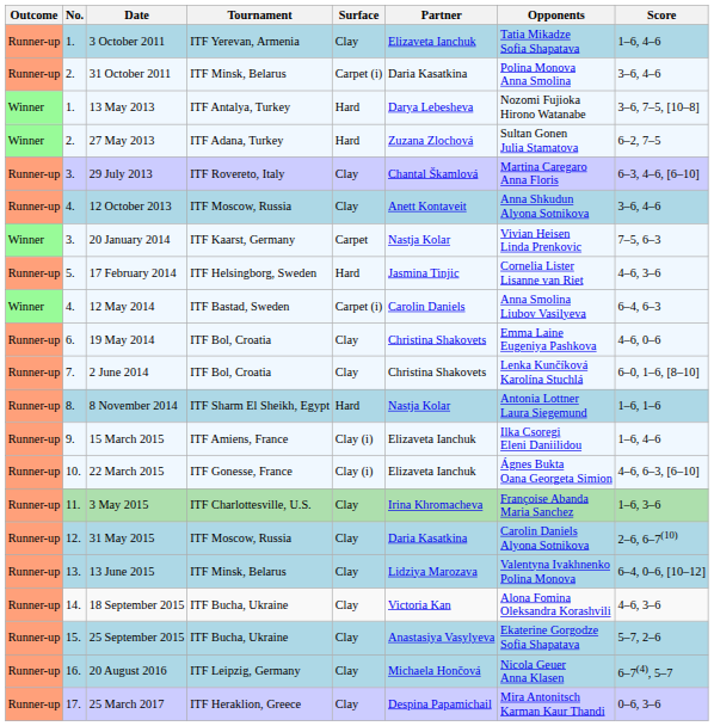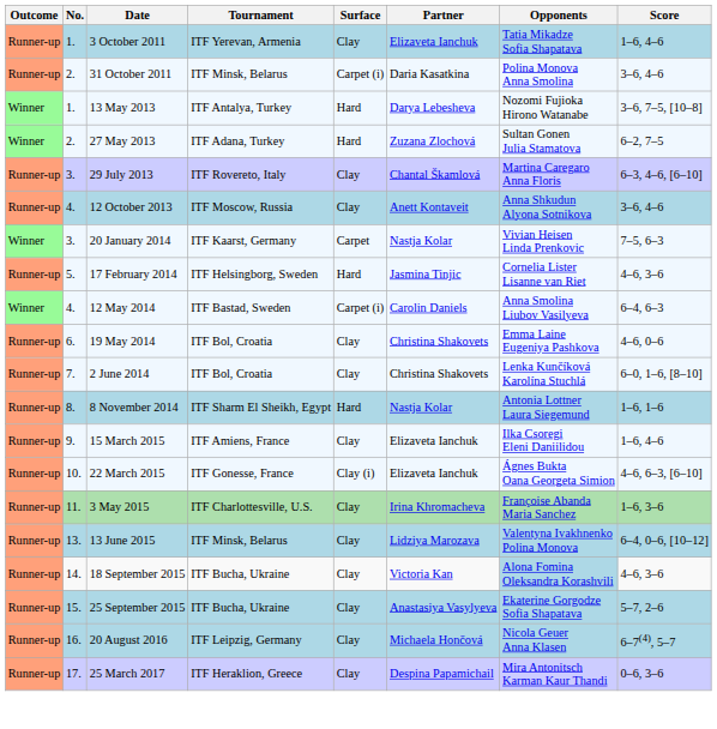 <table class="sortable wikitable">
 <tr>
 <th>Outcome</th>
 <th>No.</th>
 <th>Date</th>
 <th>Tournament</th>
 <th>Surface</th>
 <th>Partner</th>
 <th>Opponents</th>
 <th class="unsortable">Score</th>
 </tr>
 <tr style="background:lightblue;">
 <td style="background:#ffa07a;">Runner-up</td>
 <td>1.</td>
 <td>3 October 2011</td>
 <td>ITF Yerevan, Armenia</td>
 <td>Clay</td>
 <td> <a href='#'>Elizaveta Ianchuk</a></td>
 <td> <a href='#'>Tatia Mikadze</a> <br>  <a href='#'>Sofia Shapatava</a></td>
 <td>1–6, 4–6</td>
 </tr>
 <tr style="background:#f0f8ff;">
 <td style="background:#ffa07a;">Runner-up</td>
 <td>2.</td>
 <td>31 October 2011</td>
 <td>ITF Minsk, Belarus</td>
 <td>Carpet (i)</td>
 <td> Daria Kasatkina</td>
 <td> <a href='#'>Polina Monova</a> <br>  <a href='#'>Anna Smolina</a></td>
 <td>3–6, 4–6</td>
 </tr>
 <tr style="background:#f0f8ff;">
 <td style="background:#98fb98;">Winner</td>
 <td>1.</td>
 <td>13 May 2013</td>
 <td>ITF Antalya, Turkey</td>
 <td>Hard</td>
 <td> <a href='#'>Darya Lebesheva</a></td>
 <td> Nozomi Fujioka <br>  Hirono Watanabe</td>
 <td>3–6, 7–5, [10–8]</td>
 </tr>
 <tr style="background:#f0f8ff;">
 <td style="background:#98fb98;">Winner</td>
 <td>2.</td>
 <td>27 May 2013</td>
 <td>ITF Adana, Turkey</td>
 <td>Hard</td>
 <td> <a href='#'>Zuzana Zlochová</a></td>
 <td> Sultan Gonen <br>  <a href='#'>Julia Stamatova</a></td>
 <td>6–2, 7–5</td>
 </tr>
 <tr style="background:#ccccff;">
 <td style="background:#ffa07a;">Runner-up</td>
 <td>3.</td>
 <td>29 July 2013</td>
 <td>ITF Rovereto, Italy</td>
 <td>Clay</td>
 <td> <a href='#'>Chantal Škamlová</a></td>
 <td> <a href='#'>Martina Caregaro</a> <br>  <a href='#'>Anna Floris</a></td>
 <td>6–3, 4–6, [6–10]</td>
 </tr>
 <tr style="background:lightblue;">
 <td style="background:#ffa07a;">Runner-up</td>
 <td>4.</td>
 <td>12 October 2013</td>
 <td>ITF Moscow, Russia</td>
 <td>Clay</td>
 <td> <a href='#'>Anett Kontaveit</a></td>
 <td> <a href='#'>Anna Shkudun</a> <br>  <a href='#'>Alyona Sotnikova</a></td>
 <td>3–6, 4–6</td>
 </tr>
 <tr style="background:#f0f8ff;">
 <td style="background:#98fb98;">Winner</td>
 <td>3.</td>
 <td>20 January 2014</td>
 <td>ITF Kaarst, Germany</td>
 <td>Carpet</td>
 <td> <a href='#'>Nastja Kolar</a></td>
 <td> <a href='#'>Vivian Heisen</a> <br>  <a href='#'>Linda Prenkovic</a></td>
 <td>7–5, 6–3</td>
 </tr>
 <tr style="background:#f0f8ff;">
 <td style="background:#ffa07a;">Runner-up</td>
 <td>5.</td>
 <td>17 February 2014</td>
 <td>ITF Helsingborg, Sweden</td>
 <td>Hard</td>
 <td> <a href='#'>Jasmina Tinjic</a></td>
 <td> <a href='#'>Cornelia Lister</a> <br>  <a href='#'>Lisanne van Riet</a></td>
 <td>4–6, 3–6</td>
 </tr>
 <tr style="background:#f0f8ff;">
 <td style="background:#98fb98;">Winner</td>
 <td>4.</td>
 <td>12 May 2014</td>
 <td>ITF Bastad, Sweden</td>
 <td>Carpet (i)</td>
 <td> <a href='#'>Carolin Daniels</a></td>
 <td> <a href='#'>Anna Smolina</a> <br>  <a href='#'>Liubov Vasilyeva</a></td>
 <td>6–4, 6–3</td>
 </tr>
 <tr style="background:#f0f8ff;">
 <td style="background:#ffa07a;">Runner-up</td>
 <td>6.</td>
 <td>19 May 2014</td>
 <td>ITF Bol, Croatia</td>
 <td>Clay</td>
 <td> <a href='#'>Christina Shakovets</a></td>
 <td> <a href='#'>Emma Laine</a> <br>  <a href='#'>Eugeniya Pashkova</a></td>
 <td>4–6, 0–6</td>
 </tr>
 <tr style="background:#f0f8ff;">
 <td style="background:#ffa07a;">Runner-up</td>
 <td>7.</td>
 <td>2 June 2014</td>
 <td>ITF Bol, Croatia</td>
 <td>Clay</td>
 <td> Christina Shakovets</td>
 <td> <a href='#'>Lenka Kunčíková</a> <br>  <a href='#'>Karolína Stuchlá</a></td>
 <td>6–0, 1–6, [8–10]</td>
 </tr>
 <tr style="background:lightblue;">
 <td style="background:#ffa07a;">Runner-up</td>
 <td>8.</td>
 <td>8 November 2014</td>
 <td>ITF Sharm El Sheikh, Egypt</td>
 <td>Hard</td>
 <td> <a href='#'>Nastja Kolar</a></td>
 <td> <a href='#'>Antonia Lottner</a> <br>  <a href='#'>Laura Siegemund</a></td>
 <td>1–6, 1–6</td>
 </tr>
 <tr style="background:#f0f8ff;">
 <td style="background:#ffa07a;">Runner-up</td>
 <td>9.</td>
 <td>15 March 2015</td>
 <td>ITF Amiens, France</td>
-<td>Clay (i)</td>
+<td>Clay</td>
 <td> Elizaveta Ianchuk</td>
 <td> <a href='#'>Ilka Csoregi</a> <br>  <a href='#'>Eleni Daniilidou</a></td>
 <td>1–6, 4–6</td>
 </tr>
 <tr style="background:#f0f8ff;">
 <td style="background:#ffa07a;">Runner-up</td>
 <td>10.</td>
 <td>22 March 2015</td>
 <td>ITF Gonesse, France</td>
 <td>Clay (i)</td>
 <td> Elizaveta Ianchuk</td>
 <td> <a href='#'>Ágnes Bukta</a> <br>  <a href='#'>Oana Georgeta Simion</a></td>
 <td>4–6, 6–3, [6–10]</td>
 </tr>
 <tr style="background:#addfad;">
 <td style="background:#ffa07a;">Runner-up</td>
 <td>11.</td>
 <td>3 May 2015</td>
 <td>ITF Charlottesville, U.S.</td>
 <td>Clay</td>
 <td> <a href='#'>Irina Khromacheva</a></td>
 <td> <a href='#'>Françoise Abanda</a> <br>  <a href='#'>Maria Sanchez</a></td>
 <td>1–6, 3–6</td>
 </tr>
 <tr style="background:lightblue;">
 <td style="background:#ffa07a;">Runner-up</td>
-<td>12.</td>
-<td>31 May 2015</td>
-<td>ITF Moscow, Russia</td>
-<td>Clay</td>
-<td> <a href='#'>Daria Kasatkina</a></td>
-<td> <a href='#'>Carolin Daniels</a> <br>  <a href='#'>Alyona Sotnikova</a></td>
-<td>2–6, 6–7<sup>(10)</sup></td>
-</tr>
-<tr style="background:lightblue;">
-<td style="background:#ffa07a;">Runner-up</td>
 <td>13.</td>
 <td>13 June 2015</td>
 <td>ITF Minsk, Belarus</td>
 <td>Clay</td>
 <td> <a href='#'>Lidziya Marozava</a></td>
 <td> <a href='#'>Valentyna Ivakhnenko</a> <br>  <a href='#'>Polina Monova</a></td>
 <td>6–4, 0–6, [10–12]</td>
 </tr>
 <tr>
 <td style="background:#ffa07a;">Runner-up</td>
 <td>14.</td>
 <td>18 September 2015</td>
 <td>ITF Bucha, Ukraine</td>
 <td>Clay</td>
 <td> <a href='#'>Victoria Kan</a></td>
-<td> <a href='#'>Alona Fomina</a> <br>  <a href='#'>Oleksandra Korashvili</a></td>
+<td style="background: lightblue;"> <a href='#'>Alona Fomina</a> <br>  <a href='#'>Oleksandra Korashvili</a></td>
 <td>4–6, 3–6</td>
 </tr>
 <tr style="background:lightblue;">
 <td style="background:#ffa07a;">Runner-up</td>
 <td>15.</td>
 <td>25 September 2015</td>
 <td>ITF Bucha, Ukraine</td>
 <td>Clay</td>
 <td> <a href='#'>Anastasiya Vasylyeva</a></td>
 <td> <a href='#'>Ekaterine Gorgodze</a> <br>  <a href='#'>Sofia Shapatava</a></td>
 <td>5–7, 2–6</td>
 </tr>
 <tr style="background:lightblue;">
 <td style="background:#ffa07a;">Runner-up</td>
 <td>16.</td>
 <td>20 August 2016</td>
 <td>ITF Leipzig, Germany</td>
 <td>Clay</td>
 <td> <a href='#'>Michaela Hončová</a></td>
 <td> <a href='#'>Nicola Geuer</a> <br>  <a href='#'>Anna Klasen</a></td>
 <td>6–7<sup>(4)</sup>, 5–7</td>
 </tr>
 <tr style="background:#ccccff;">
 <td style="background:#ffa07a;">Runner-up</td>
 <td>17.</td>
 <td>25 March 2017</td>
 <td>ITF Heraklion, Greece</td>
 <td>Clay</td>
 <td> <a href='#'>Despina Papamichail</a></td>
 <td> <a href='#'>Mira Antonitsch</a> <br>  <a href='#'>Karman Kaur Thandi</a></td>
 <td>0–6, 3–6</td>
 </tr>
 </table>
